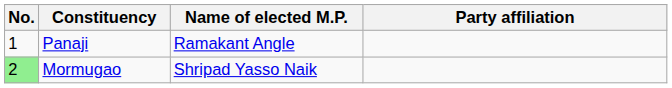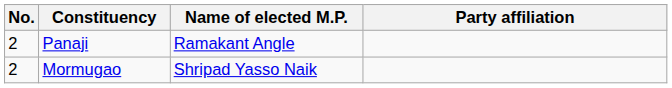 <table class="wikitable">
 <tr style="background:#ccc; text-align:center;">
 <th>No.</th>
 <th style="width:120px">Constituency</th>
 <th style="width:180px">Name of elected M.P.</th>
 <th colspan="2" style="width:18em">Party affiliation</th>
 </tr>
 <tr>
-<td>1</td>
+<td>2</td>
 <td><a href='#'>Panaji</a></td>
 <td><a href='#'>Ramakant Angle</a></td>
 <td></td>
 </tr>
 <tr>
-<td style="background: lightgreen;">2</td>
+<td>2</td>
 <td><a href='#'>Mormugao</a></td>
 <td><a href='#'>Shripad Yasso Naik</a></td>
 </tr>
 </table>
